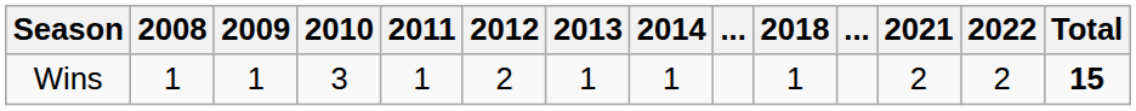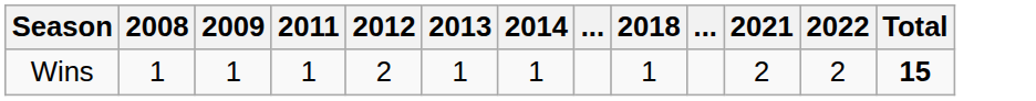 <table class="wikitable">
 <tr>
 <th>Season</th>
 <th>2008</th>
 <th>2009</th>
-<th>2010</th>
 <th>2011</th>
 <th>2012</th>
 <th>2013</th>
 <th>2014</th>
 <th>...</th>
 <th>2018</th>
 <th>...</th>
 <th>2021</th>
 <th>2022</th>
 <th><strong>Total</strong></th>
 </tr>
 <tr align=center>
 <td>Wins</td>
 <td>1</td>
 <td>1</td>
-<td>3</td>
 <td>1</td>
 <td>2</td>
 <td>1</td>
 <td>1</td>
 <td></td>
 <td>1</td>
 <td></td>
 <td>2</td>
 <td>2</td>
 <td><strong>15</strong></td>
 </tr>
 </table>
